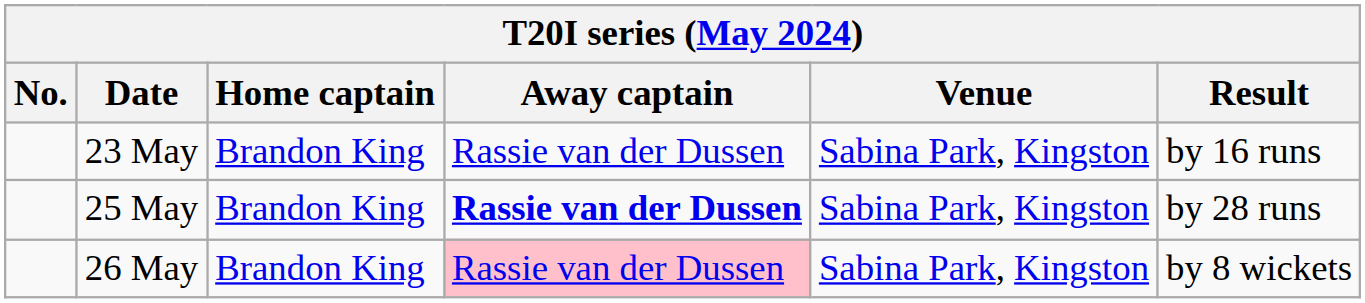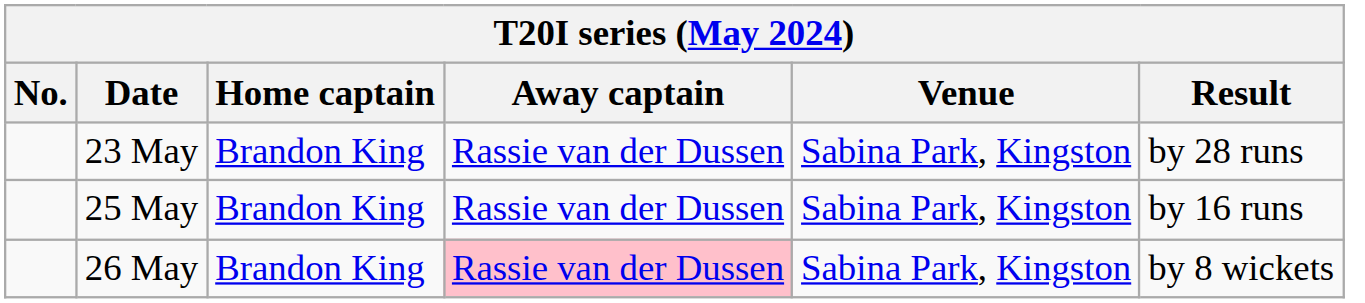 <table class="wikitable">
 <tr>
 <th colspan="6">T20I series (<a href='#'>May 2024</a>)</th>
 </tr>
 <tr>
 <th>No.</th>
 <th>Date</th>
 <th>Home captain</th>
 <th>Away captain</th>
 <th>Venue</th>
 <th>Result</th>
 </tr>
 <tr>
 <td></td>
 <td>23 May</td>
 <td><a href='#'>Brandon King</a></td>
 <td><a href='#'>Rassie van der Dussen</a></td>
 <td><a href='#'>Sabina Park</a>, <a href='#'>Kingston</a></td>
-<td> by 16 runs</td>
+<td> by 28 runs</td>
 </tr>
 <tr>
 <td></td>
 <td>25 May</td>
 <td><a href='#'>Brandon King</a></td>
-<td><strong><a href='#'>Rassie van der Dussen</a></strong></td>
+<td><a href='#'>Rassie van der Dussen</a></td>
 <td><a href='#'>Sabina Park</a>, <a href='#'>Kingston</a></td>
-<td> by 28 runs</td>
+<td> by 16 runs</td>
 </tr>
 <tr>
 <td></td>
 <td>26 May</td>
 <td><a href='#'>Brandon King</a></td>
 <td style="background: pink;"><a href='#'>Rassie van der Dussen</a></td>
 <td><a href='#'>Sabina Park</a>, <a href='#'>Kingston</a></td>
 <td> by 8 wickets</td>
 </tr>
 </table>
